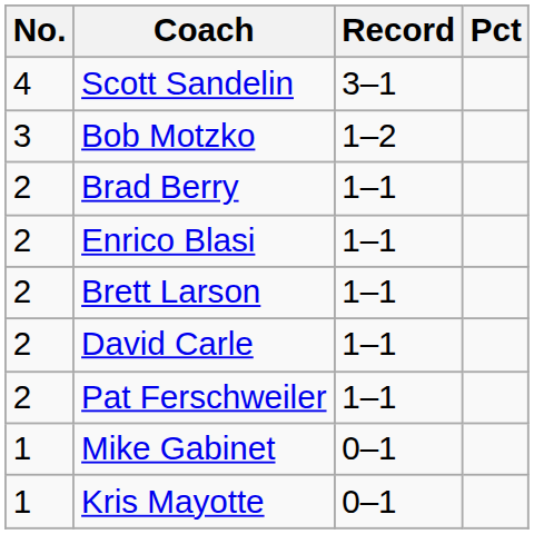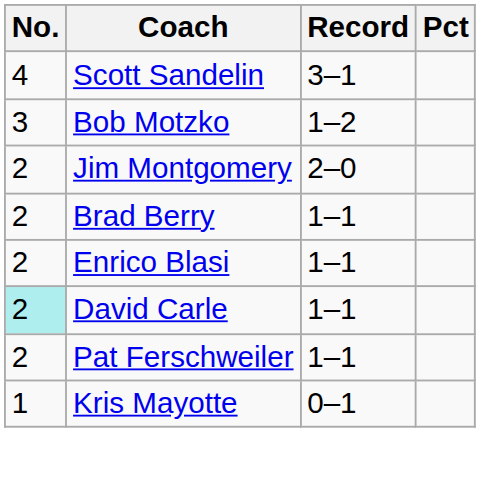 <table class="wikitable">
 <tr>
 <th>No.</th>
 <th>Coach</th>
 <th>Record</th>
 <th>Pct</th>
 </tr>
 <tr>
 <td>4</td>
 <td><a href='#'>Scott Sandelin</a></td>
 <td>3–1</td>
 <td></td>
 </tr>
 <tr>
 <td>3</td>
 <td><a href='#'>Bob Motzko</a></td>
 <td>1–2</td>
 <td></td>
 </tr>
 <tr>
 <td>2</td>
+<td><a href='#'>Jim Montgomery</a></td>
+<td>2–0</td>
+<td></td>
+</tr>
+<tr>
+<td>2</td>
 <td><a href='#'>Brad Berry</a></td>
 <td>1–1</td>
 <td></td>
 </tr>
 <tr>
 <td>2</td>
 <td><a href='#'>Enrico Blasi</a></td>
 <td>1–1</td>
 <td></td>
 </tr>
 <tr>
-<td>2</td>
-<td><a href='#'>Brett Larson</a></td>
-<td>1–1</td>
-<td></td>
-</tr>
-<tr>
-<td>2</td>
+<td style="background: paleturquoise;">2</td>
 <td><a href='#'>David Carle</a></td>
 <td>1–1</td>
 <td></td>
 </tr>
 <tr>
 <td>2</td>
 <td><a href='#'>Pat Ferschweiler</a></td>
 <td>1–1</td>
 <td></td>
 </tr>
 <tr>
 <td>1</td>
-<td><a href='#'>Mike Gabinet</a></td>
-<td>0–1</td>
-<td></td>
-</tr>
-<tr>
-<td>1</td>
 <td><a href='#'>Kris Mayotte</a></td>
 <td>0–1</td>
 <td></td>
 </tr>
 </table>
